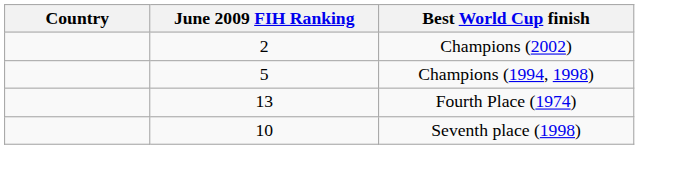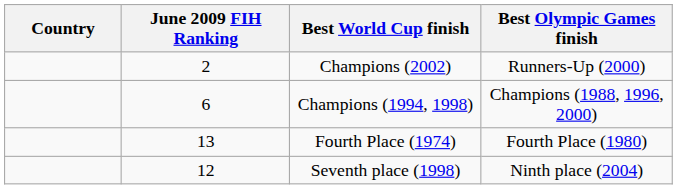 <table class="wikitable">
 <tr>
 <th style="width:125px;">Country</th>
 <th style="width:200px;">June 2009 <a href='#'>FIH Ranking</a></th>
 <th style="width:225px;">Best <a href='#'>World Cup</a> finish</th>
+<th style="width:225px;">Best <a href='#'>Olympic Games</a> finish</th>
 </tr>
 <tr style="text-align:center;">
 <td style="text-align:left;"></td>
 <td>2</td>
 <td>Champions (<a href='#'>2002</a>)</td>
+<td>Runners-Up (<a href='#'>2000</a>)</td>
 </tr>
 <tr style="text-align:center;">
 <td style="text-align:left;"></td>
-<td>5</td>
+<td>6</td>
 <td>Champions (<a href='#'>1994</a>, <a href='#'>1998</a>)</td>
+<td>Champions (<a href='#'>1988</a>, <a href='#'>1996</a>, <a href='#'>2000</a>)</td>
 </tr>
 <tr style="text-align:center;">
 <td style="text-align:left;"></td>
 <td>13</td>
 <td>Fourth Place (<a href='#'>1974</a>)</td>
+<td>Fourth Place (<a href='#'>1980</a>)</td>
 </tr>
 <tr style="text-align:center;">
 <td style="text-align:left;"></td>
-<td>10</td>
+<td>12</td>
 <td>Seventh place (<a href='#'>1998</a>)</td>
+<td>Ninth place (<a href='#'>2004</a>)</td>
 </tr>
 </table>
